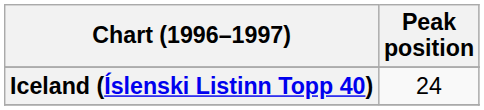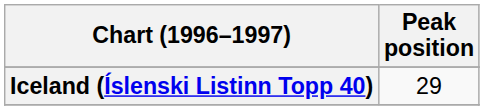 <table class="wikitable sortable plainrowheaders" style="text-align:center">
 <tr>
 <th>Chart (1996–1997)</th>
 <th>Peak<br>position</th>
 </tr>
 <tr>
 </tr>
 <tr>
 </tr>
 <tr>
 </tr>
 <tr>
 <th scope="row">Iceland (<a href='#'>Íslenski Listinn Topp 40</a>)</th>
-<td>24</td>
+<td>29</td>
 </tr>
 <tr>
 </tr>
 <tr>
 </tr>
 <tr>
 </tr>
 <tr>
 </tr>
 </table>
